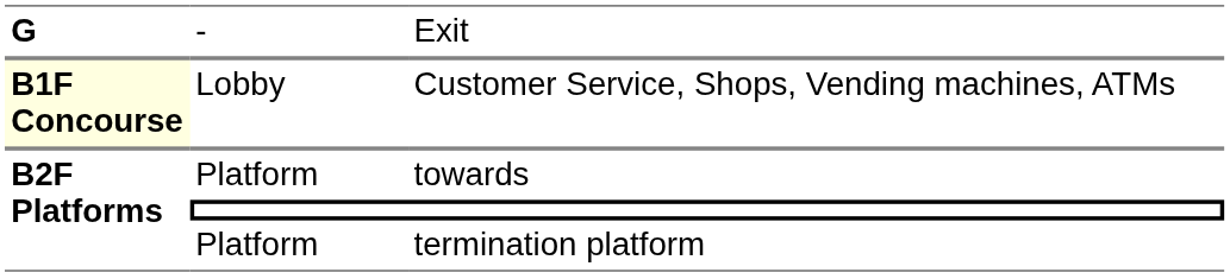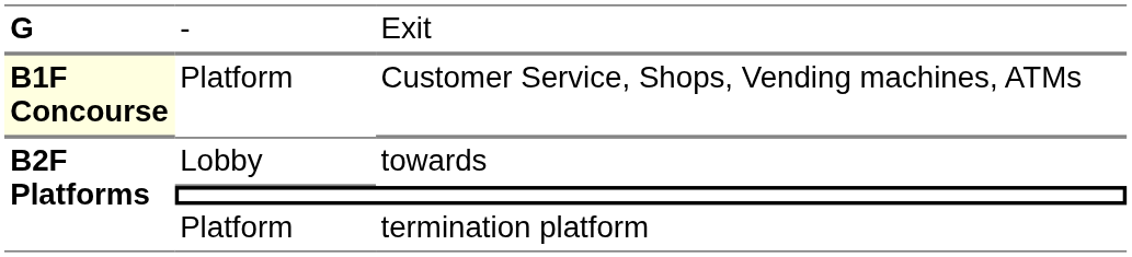 <table border=0 cellspacing=0 cellpadding=3>
 <tr>
 <td style="border-top:solid 1px gray;border-bottom:solid 1px gray" width=50 valign=top><strong>G</strong></td>
 <td style="border-top:solid 1px gray;border-bottom:solid 1px gray;" width=100 valign=top>-</td>
 <td style="border-top:solid 1px gray;border-bottom:solid 1px gray;" width=390 valign=top>Exit</td>
 </tr>
 <tr>
 <td style="background: lightyellow; border-bottom:solid 1px gray; border-top:solid 1px gray;" valign=top width=50><strong>B1F<br>Concourse</strong></td>
-<td style="border-bottom:solid 1px gray; border-top:solid 1px gray;" valign=top width=100>Lobby</td>
+<td style="border-top:solid 1px gray" valign=top>Platform</td>
 <td style="border-bottom:solid 1px gray; border-top:solid 1px gray;" valign=top width=390>Customer Service, Shops, Vending machines, ATMs</td>
 </tr>
 <tr>
 <td style="border-top:solid 1px gray;border-bottom:solid 1px gray" rowspan=3 valign=top><strong>B2F<br>Platforms</strong></td>
-<td style="border-top:solid 1px gray" valign=top>Platform</td>
+<td style="border-bottom:solid 1px gray; border-top:solid 1px gray;" valign=top width=100>Lobby</td>
 <td style="border-top:solid 1px gray" valign=top>  towards  </td>
 </tr>
 <tr>
 <td style="border-right:solid 2px black;border-left:solid 2px black;border-top:solid 2px black;border-bottom:solid 2px black;text-align:center;" colspan=2></td>
 </tr>
 <tr>
 <td style="border-bottom:solid 1px gray" valign=top>Platform</td>
 <td style="border-bottom:solid 1px gray" valign=top>  termination platform </td>
 </tr>
 </table>
